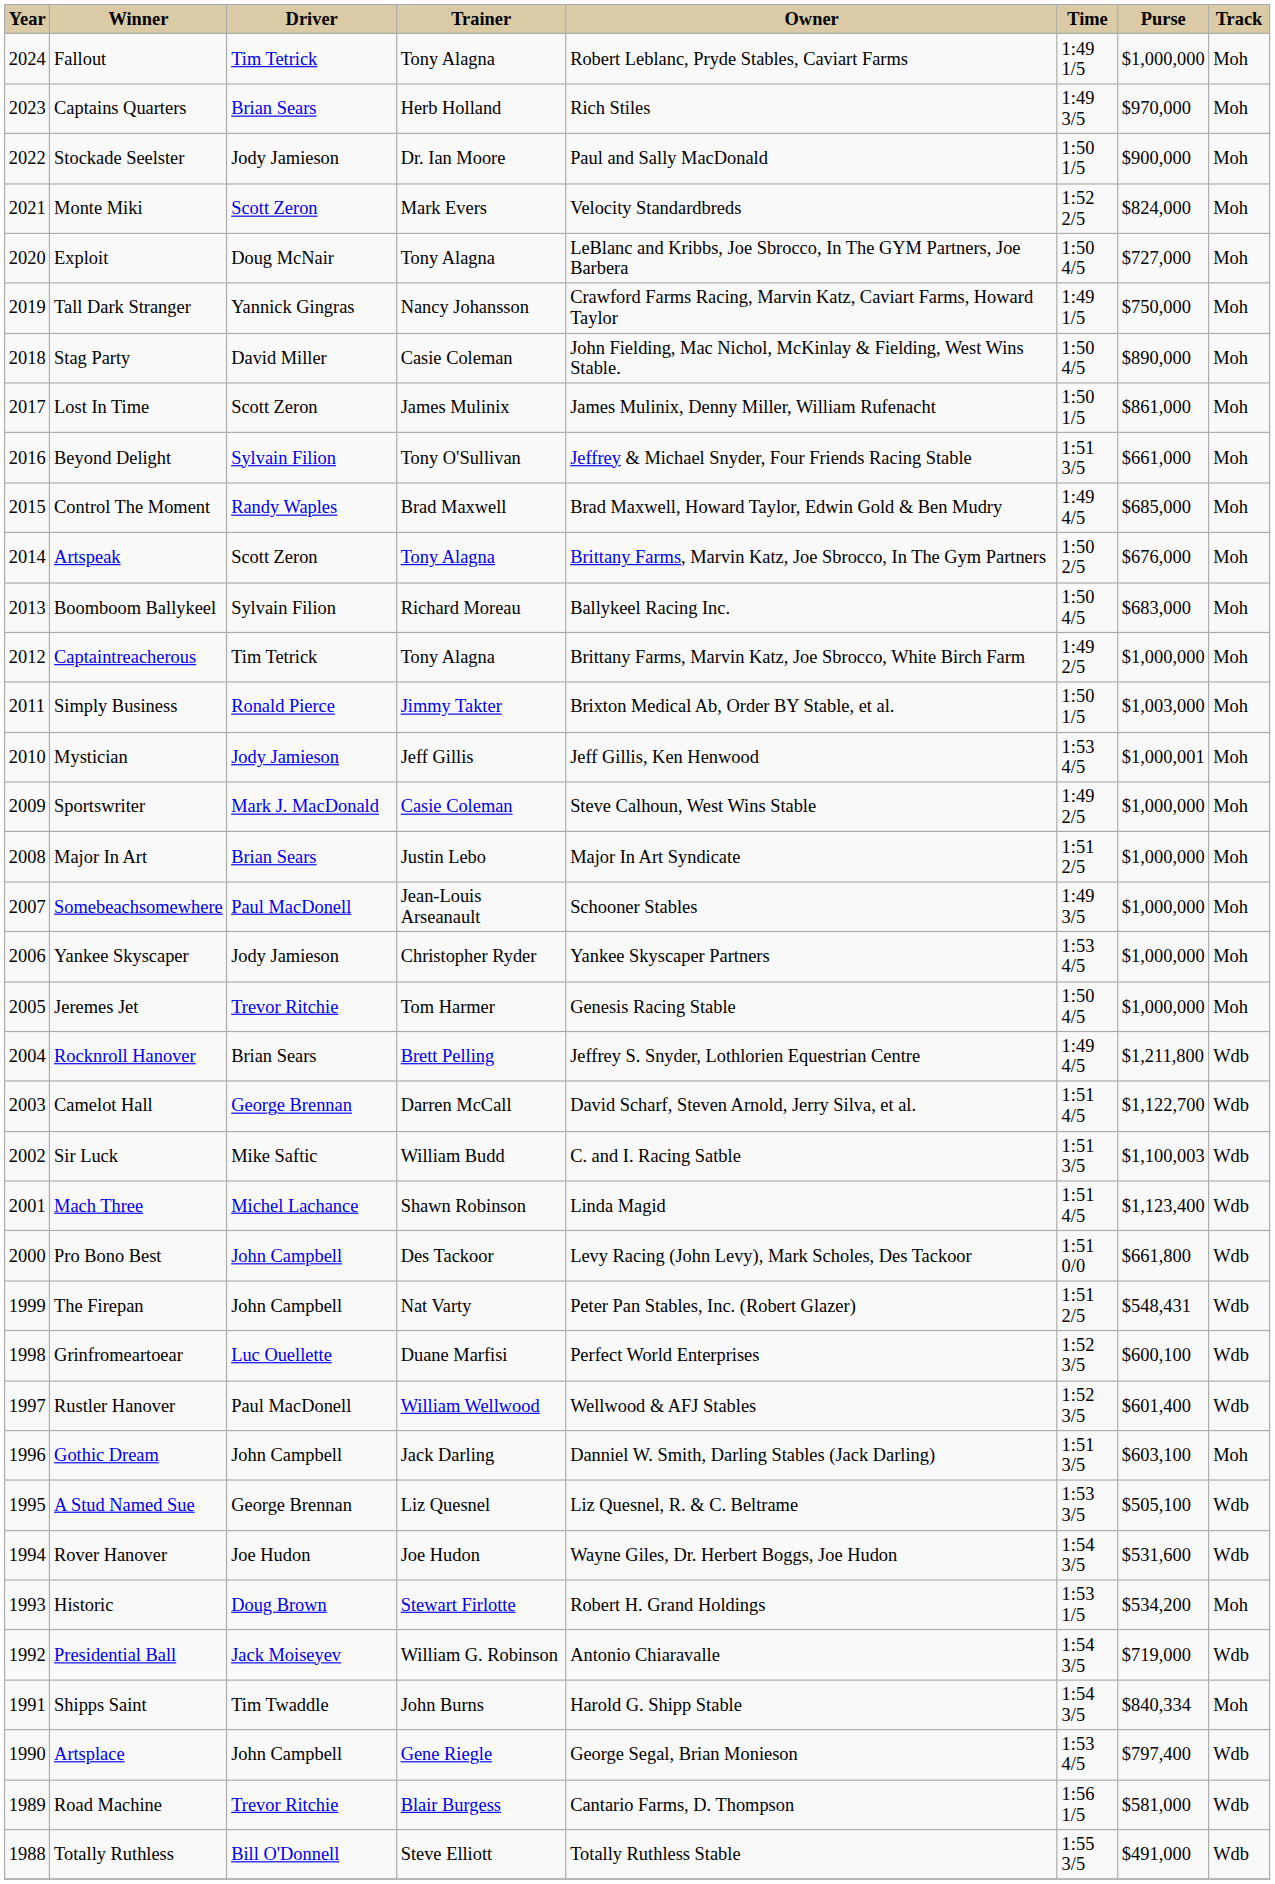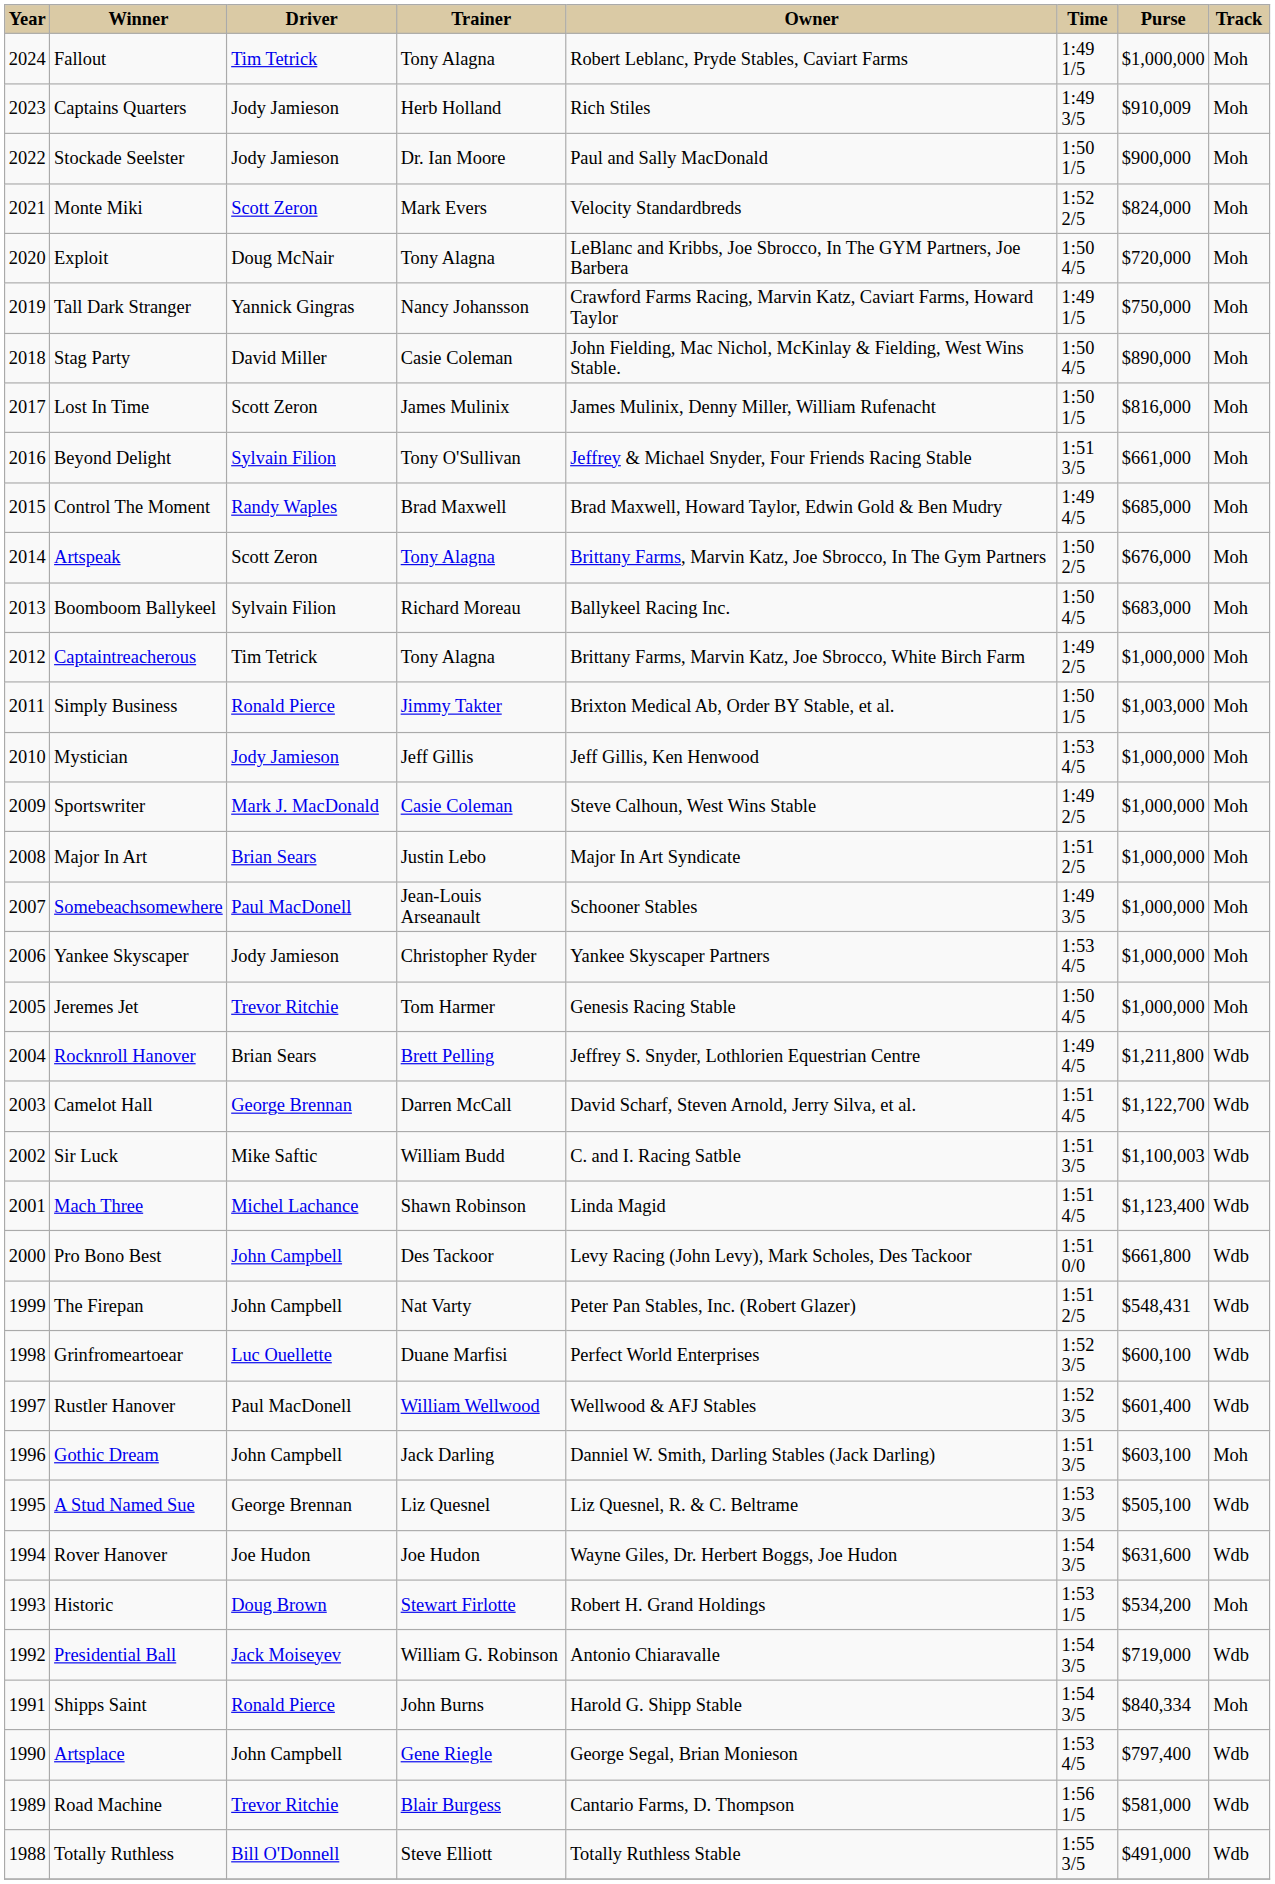 <table class="wikitable sortable">
 <tr>
 <th style="background-color:#DACAA5; width:30px">Year<br></th>
 <th style="background-color:#DACAA5; width:130px">Winner<br></th>
 <th style="background-color:#DACAA5; width:140px">Driver<br></th>
 <th style="background-color:#DACAA5; width:140px">Trainer<br></th>
 <th style="background-color:#DACAA5; width:420px">Owner<br></th>
 <th style="background-color:#DACAA5; width:45px">Time <br></th>
 <th style="background-color:#DACAA5; width:45px">Purse<br></th>
 <th style="background-color:#DACAA5; width:45px">Track<br></th>
 </tr>
 <tr>
 <td>2024</td>
 <td>Fallout</td>
 <td><a href='#'>Tim Tetrick</a></td>
 <td>Tony Alagna</td>
 <td>Robert Leblanc, Pryde Stables, Caviart Farms</td>
 <td>1:49 1/5</td>
 <td>$1,000,000</td>
 <td>Moh</td>
 </tr>
 <tr>
 <td>2023</td>
 <td>Captains Quarters</td>
-<td><a href='#'>Brian Sears</a></td>
+<td>Jody Jamieson</td>
 <td>Herb Holland</td>
 <td>Rich Stiles</td>
 <td>1:49 3/5</td>
-<td>$970,000</td>
+<td>$910,009</td>
 <td>Moh</td>
 </tr>
 <tr>
 <td>2022</td>
 <td>Stockade Seelster</td>
 <td>Jody Jamieson</td>
 <td>Dr. Ian Moore</td>
 <td>Paul and Sally MacDonald</td>
 <td>1:50 1/5</td>
 <td>$900,000</td>
 <td>Moh</td>
 </tr>
 <tr>
 <td>2021</td>
 <td>Monte Miki</td>
 <td><a href='#'>Scott Zeron</a></td>
 <td>Mark Evers</td>
 <td>Velocity Standardbreds</td>
 <td>1:52 2/5</td>
 <td>$824,000</td>
 <td>Moh</td>
 </tr>
 <tr>
 <td>2020</td>
 <td>Exploit</td>
 <td>Doug McNair</td>
 <td>Tony Alagna</td>
 <td>LeBlanc and Kribbs, Joe Sbrocco, In The GYM Partners, Joe Barbera</td>
 <td>1:50 4/5</td>
-<td>$727,000</td>
+<td>$720,000</td>
 <td>Moh</td>
 </tr>
 <tr>
 <td>2019</td>
 <td>Tall Dark Stranger</td>
 <td>Yannick Gingras</td>
 <td>Nancy Johansson</td>
 <td>Crawford Farms Racing, Marvin Katz, Caviart Farms, Howard Taylor</td>
 <td>1:49 1/5</td>
 <td>$750,000</td>
 <td>Moh</td>
 </tr>
 <tr>
 <td>2018</td>
 <td>Stag Party</td>
 <td>David Miller</td>
 <td>Casie Coleman</td>
 <td>John Fielding, Mac Nichol, McKinlay & Fielding, West Wins Stable.</td>
 <td>1:50 4/5</td>
 <td>$890,000</td>
 <td>Moh</td>
 </tr>
 <tr>
 <td>2017</td>
 <td>Lost In Time</td>
 <td>Scott Zeron</td>
 <td>James Mulinix</td>
 <td>James Mulinix, Denny Miller, William Rufenacht</td>
 <td>1:50 1/5</td>
-<td>$861,000</td>
+<td>$816,000</td>
 <td>Moh</td>
 </tr>
 <tr>
 <td>2016</td>
 <td>Beyond Delight</td>
 <td><a href='#'>Sylvain Filion</a></td>
 <td>Tony O'Sullivan</td>
 <td><a href='#'>Jeffrey</a> & Michael Snyder, Four Friends Racing Stable</td>
 <td>1:51 3/5</td>
 <td>$661,000</td>
 <td>Moh</td>
 </tr>
 <tr>
 <td>2015</td>
 <td>Control The Moment</td>
 <td><a href='#'>Randy Waples</a></td>
 <td>Brad Maxwell</td>
 <td>Brad Maxwell, Howard Taylor, Edwin Gold & Ben Mudry</td>
 <td>1:49 4/5</td>
 <td>$685,000</td>
 <td>Moh</td>
 </tr>
 <tr>
 <td>2014</td>
 <td><a href='#'>Artspeak</a></td>
 <td>Scott Zeron</td>
 <td><a href='#'>Tony Alagna</a></td>
 <td><a href='#'>Brittany Farms</a>, Marvin Katz, Joe Sbrocco, In The Gym Partners</td>
 <td>1:50 2/5</td>
 <td>$676,000</td>
 <td>Moh</td>
 </tr>
 <tr>
 <td>2013</td>
 <td>Boomboom Ballykeel</td>
 <td>Sylvain Filion</td>
 <td>Richard Moreau</td>
 <td>Ballykeel Racing Inc.</td>
 <td>1:50 4/5</td>
 <td>$683,000</td>
 <td>Moh</td>
 </tr>
 <tr>
 <td>2012</td>
 <td><a href='#'>Captaintreacherous</a></td>
 <td>Tim Tetrick</td>
 <td>Tony Alagna</td>
 <td>Brittany Farms, Marvin Katz, Joe Sbrocco, White Birch Farm</td>
 <td>1:49 2/5</td>
 <td>$1,000,000</td>
 <td>Moh</td>
 </tr>
 <tr>
 <td>2011</td>
 <td>Simply Business</td>
 <td><a href='#'>Ronald Pierce</a></td>
 <td><a href='#'>Jimmy Takter</a></td>
 <td>Brixton Medical Ab, Order BY Stable, et al.</td>
 <td>1:50 1/5</td>
 <td>$1,003,000</td>
 <td>Moh</td>
 </tr>
 <tr>
 <td>2010</td>
 <td>Mystician</td>
 <td><a href='#'>Jody Jamieson</a></td>
 <td>Jeff Gillis</td>
 <td>Jeff Gillis, Ken Henwood</td>
 <td>1:53 4/5</td>
-<td>$1,000,001</td>
+<td>$1,000,000</td>
 <td>Moh</td>
 </tr>
 <tr>
 <td>2009</td>
 <td>Sportswriter</td>
 <td><a href='#'>Mark J. MacDonald</a></td>
 <td><a href='#'>Casie Coleman</a></td>
 <td>Steve Calhoun, West Wins Stable</td>
 <td>1:49 2/5</td>
 <td>$1,000,000</td>
 <td>Moh</td>
 </tr>
 <tr>
 <td>2008</td>
 <td>Major In Art</td>
 <td><a href='#'>Brian Sears</a></td>
 <td>Justin Lebo</td>
 <td>Major In Art Syndicate</td>
 <td>1:51 2/5</td>
 <td>$1,000,000</td>
 <td>Moh</td>
 </tr>
 <tr>
 <td>2007</td>
 <td><a href='#'>Somebeachsomewhere</a></td>
 <td><a href='#'>Paul MacDonell</a></td>
 <td>Jean-Louis Arseanault</td>
 <td>Schooner Stables</td>
 <td>1:49 3/5</td>
 <td>$1,000,000</td>
 <td>Moh</td>
 </tr>
 <tr>
 <td>2006</td>
 <td>Yankee Skyscaper </td>
 <td>Jody Jamieson</td>
 <td>Christopher Ryder</td>
 <td>Yankee Skyscaper Partners</td>
 <td>1:53 4/5</td>
 <td>$1,000,000</td>
 <td>Moh</td>
 </tr>
 <tr>
 <td>2005</td>
 <td>Jeremes Jet</td>
 <td><a href='#'>Trevor Ritchie</a></td>
 <td>Tom Harmer</td>
 <td>Genesis Racing Stable</td>
 <td>1:50 4/5</td>
 <td>$1,000,000</td>
 <td>Moh</td>
 </tr>
 <tr>
 <td>2004</td>
 <td><a href='#'>Rocknroll Hanover</a></td>
 <td>Brian Sears</td>
 <td><a href='#'>Brett Pelling</a></td>
 <td>Jeffrey S. Snyder, Lothlorien Equestrian Centre</td>
 <td>1:49 4/5</td>
 <td>$1,211,800</td>
 <td>Wdb</td>
 </tr>
 <tr>
 <td>2003</td>
 <td>Camelot Hall</td>
 <td><a href='#'>George Brennan</a></td>
 <td>Darren McCall</td>
 <td>David Scharf, Steven Arnold, Jerry Silva, et al.</td>
 <td>1:51 4/5</td>
 <td>$1,122,700</td>
 <td>Wdb</td>
 </tr>
 <tr>
 <td>2002</td>
 <td>Sir Luck</td>
 <td>Mike Saftic</td>
 <td>William Budd</td>
 <td>C. and I. Racing Satble</td>
 <td>1:51 3/5</td>
 <td>$1,100,003</td>
 <td>Wdb</td>
 </tr>
 <tr>
 <td>2001</td>
 <td><a href='#'>Mach Three</a></td>
 <td><a href='#'>Michel Lachance</a></td>
 <td>Shawn Robinson</td>
 <td>Linda Magid</td>
 <td>1:51 4/5</td>
 <td>$1,123,400</td>
 <td>Wdb</td>
 </tr>
 <tr>
 <td>2000</td>
 <td>Pro Bono Best</td>
 <td><a href='#'>John Campbell</a></td>
 <td>Des Tackoor</td>
 <td>Levy Racing (John Levy), Mark Scholes, Des Tackoor</td>
 <td>1:51 0/0</td>
 <td>$661,800</td>
 <td>Wdb</td>
 </tr>
 <tr>
 <td>1999</td>
 <td>The Firepan</td>
 <td>John Campbell</td>
 <td>Nat Varty</td>
 <td>Peter Pan Stables, Inc. (Robert Glazer)</td>
 <td>1:51 2/5</td>
 <td>$548,431</td>
 <td>Wdb</td>
 </tr>
 <tr>
 <td>1998</td>
 <td>Grinfromeartoear</td>
 <td><a href='#'>Luc Ouellette</a></td>
 <td>Duane Marfisi</td>
 <td>Perfect World Enterprises</td>
 <td>1:52 3/5</td>
 <td>$600,100</td>
 <td>Wdb</td>
 </tr>
 <tr>
 <td>1997</td>
 <td>Rustler Hanover</td>
 <td>Paul MacDonell</td>
 <td><a href='#'>William Wellwood</a></td>
 <td>Wellwood & AFJ Stables</td>
 <td>1:52 3/5</td>
 <td>$601,400</td>
 <td>Wdb</td>
 </tr>
 <tr>
 <td>1996</td>
 <td><a href='#'>Gothic Dream</a></td>
 <td>John Campbell</td>
 <td>Jack Darling</td>
 <td>Danniel W. Smith, Darling Stables (Jack Darling)</td>
 <td>1:51 3/5</td>
 <td>$603,100</td>
 <td>Moh</td>
 </tr>
 <tr>
 <td>1995</td>
 <td><a href='#'>A Stud Named Sue</a></td>
 <td>George Brennan</td>
 <td>Liz Quesnel</td>
 <td>Liz Quesnel, R. & C. Beltrame</td>
 <td>1:53 3/5</td>
 <td>$505,100</td>
 <td>Wdb</td>
 </tr>
 <tr>
 <td>1994</td>
 <td>Rover Hanover</td>
 <td>Joe Hudon</td>
 <td>Joe Hudon</td>
 <td>Wayne Giles, Dr. Herbert Boggs, Joe Hudon</td>
 <td>1:54 3/5</td>
-<td>$531,600</td>
+<td>$631,600</td>
 <td>Wdb</td>
 </tr>
 <tr>
 <td>1993</td>
 <td>Historic</td>
 <td><a href='#'>Doug Brown</a></td>
 <td><a href='#'>Stewart Firlotte</a></td>
 <td>Robert H. Grand Holdings</td>
 <td>1:53 1/5</td>
 <td>$534,200</td>
 <td>Moh</td>
 </tr>
 <tr>
 <td>1992</td>
 <td><a href='#'>Presidential Ball</a></td>
 <td><a href='#'>Jack Moiseyev</a></td>
 <td>William G. Robinson</td>
 <td>Antonio Chiaravalle</td>
 <td>1:54 3/5</td>
 <td>$719,000</td>
 <td>Wdb</td>
 </tr>
 <tr>
 <td>1991</td>
 <td>Shipps Saint</td>
-<td>Tim Twaddle</td>
+<td><a href='#'>Ronald Pierce</a></td>
 <td>John Burns</td>
 <td>Harold G. Shipp Stable</td>
 <td>1:54 3/5</td>
 <td>$840,334</td>
 <td>Moh</td>
 </tr>
 <tr>
 <td>1990</td>
 <td><a href='#'>Artsplace</a></td>
 <td>John Campbell</td>
 <td><a href='#'>Gene Riegle</a></td>
 <td>George Segal, Brian Monieson</td>
 <td>1:53 4/5</td>
 <td>$797,400</td>
 <td>Wdb</td>
 </tr>
 <tr>
 <td>1989</td>
 <td>Road Machine</td>
 <td><a href='#'>Trevor Ritchie</a></td>
 <td><a href='#'>Blair Burgess</a></td>
 <td>Cantario Farms, D. Thompson</td>
 <td>1:56 1/5</td>
 <td>$581,000</td>
 <td>Wdb</td>
 </tr>
 <tr>
 <td>1988</td>
 <td>Totally Ruthless</td>
 <td><a href='#'>Bill O'Donnell</a></td>
 <td>Steve Elliott</td>
 <td>Totally Ruthless Stable</td>
 <td>1:55 3/5</td>
 <td>$491,000</td>
 <td>Wdb</td>
 </tr>
 <tr>
 </tr>
 </table>
